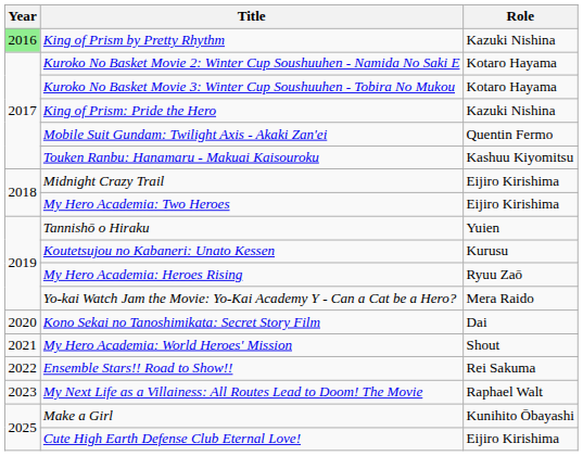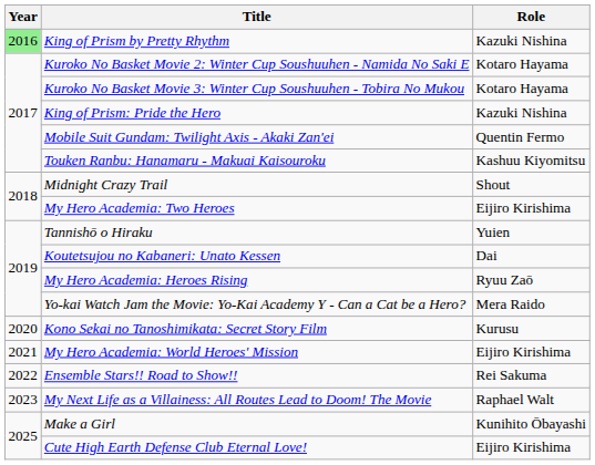 <table class="wikitable" style="font-size: 90%;">
 <tr>
 <th>Year</th>
 <th>Title</th>
 <th>Role</th>
 </tr>
 <tr>
 <td style="background: lightgreen;">2016</td>
 <td><em><a href='#'>King of Prism by Pretty Rhythm</a></em></td>
 <td>Kazuki Nishina</td>
 </tr>
 <tr>
 <td rowspan="5">2017</td>
 <td><em><a href='#'>Kuroko No Basket Movie 2: Winter Cup Soushuuhen - Namida No Saki E</a></em></td>
 <td>Kotaro Hayama</td>
 </tr>
 <tr>
 <td><em><a href='#'>Kuroko No Basket Movie 3: Winter Cup Soushuuhen - Tobira No Mukou</a></em></td>
 <td>Kotaro Hayama</td>
 </tr>
 <tr>
 <td><em><a href='#'>King of Prism: Pride the Hero</a></em></td>
 <td>Kazuki Nishina</td>
 </tr>
 <tr>
 <td><em><a href='#'>Mobile Suit Gundam: Twilight Axis - Akaki Zan'ei</a></em></td>
 <td>Quentin Fermo</td>
 </tr>
 <tr>
 <td><em><a href='#'>Touken Ranbu: Hanamaru - Makuai Kaisouroku</a></em></td>
 <td>Kashuu Kiyomitsu</td>
 </tr>
 <tr>
 <td rowspan="2">2018</td>
 <td><em>Midnight Crazy Trail</em></td>
-<td>Eijiro Kirishima</td>
+<td>Shout</td>
 </tr>
 <tr>
 <td><em><a href='#'>My Hero Academia: Two Heroes</a></em></td>
 <td>Eijiro Kirishima</td>
 </tr>
 <tr>
 <td rowspan="4">2019</td>
 <td><em>Tannishō o Hiraku</em></td>
 <td>Yuien</td>
 </tr>
 <tr>
 <td><em><a href='#'>Koutetsujou no Kabaneri: Unato Kessen</a></em></td>
-<td>Kurusu</td>
+<td>Dai</td>
 </tr>
 <tr>
 <td><em><a href='#'>My Hero Academia: Heroes Rising</a></em></td>
 <td>Ryuu Zaō</td>
 </tr>
 <tr>
 <td><em>Yo-kai Watch Jam the Movie: Yo-Kai Academy Y - Can a Cat be a Hero?</em></td>
 <td>Mera Raido</td>
 </tr>
 <tr>
 <td>2020</td>
 <td><em><a href='#'>Kono Sekai no Tanoshimikata: Secret Story Film</a></em></td>
-<td>Dai</td>
+<td>Kurusu</td>
 </tr>
 <tr>
 <td>2021</td>
 <td><em><a href='#'>My Hero Academia: World Heroes' Mission</a></em></td>
-<td>Shout</td>
+<td>Eijiro Kirishima</td>
 </tr>
 <tr>
 <td>2022</td>
 <td><em><a href='#'>Ensemble Stars!! Road to Show!!</a></em></td>
 <td>Rei Sakuma</td>
 </tr>
 <tr>
 <td>2023</td>
 <td><em><a href='#'>My Next Life as a Villainess: All Routes Lead to Doom! The Movie</a></em></td>
 <td>Raphael Walt</td>
 </tr>
 <tr>
 <td rowspan="2">2025</td>
 <td><em>Make a Girl</em></td>
 <td>Kunihito Ōbayashi</td>
 </tr>
 <tr>
 <td><em><a href='#'>Cute High Earth Defense Club Eternal Love!</a></em></td>
 <td>Eijiro Kirishima</td>
 </tr>
 </table>
